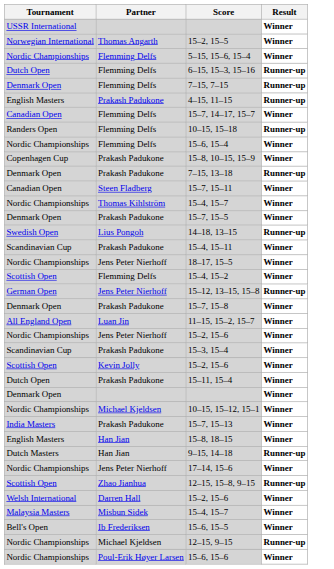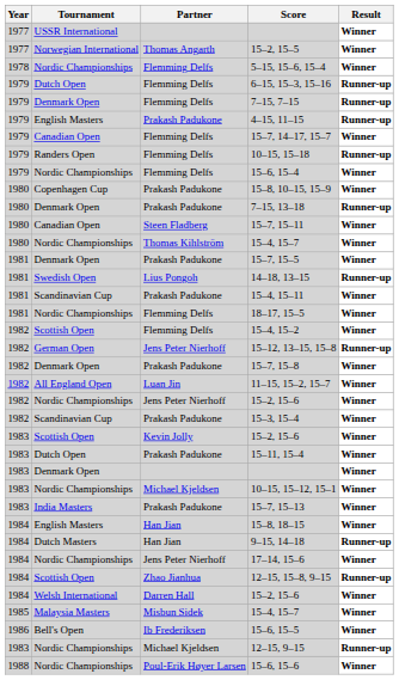 <table class="sortable wikitable" style="font-size: 90%;">
 <tr>
+<th>Year</th>
 <th>Tournament</th>
 <th>Partner</th>
 <th>Score</th>
 <th>Result</th>
 </tr>
 <tr style="background:#D5D5D5">
+<td align="center">1977</td>
 <td><a href='#'>USSR International</a></td>
 <td></td>
 <td></td>
 <td style="text-align:left; background:white"> <strong>Winner</strong></td>
 </tr>
 <tr style="background:#D5D5D5">
+<td align="center">1977</td>
 <td><a href='#'>Norwegian International</a></td>
 <td> <a href='#'>Thomas Angarth</a></td>
 <td>15–2, 15–5</td>
 <td style="text-align:left; background:white"> <strong>Winner</strong></td>
 </tr>
 <tr style="background:#D5D5D5">
+<td align="center">1978</td>
 <td><a href='#'>Nordic Championships</a></td>
 <td> <a href='#'>Flemming Delfs</a></td>
 <td>5–15, 15–6, 15–4</td>
 <td style="text-align:left; background:white"> <strong>Winner</strong></td>
 </tr>
 <tr style="background:#D5D5D5">
+<td align="center">1979</td>
 <td><a href='#'>Dutch Open</a></td>
 <td> Flemming Delfs</td>
 <td>6–15, 15–3, 15–16</td>
 <td style="text-align:left; background:white"> <strong>Runner-up</strong></td>
 </tr>
 <tr style="background:#D5D5D5">
+<td align="center">1979</td>
 <td><a href='#'>Denmark Open</a></td>
 <td> Flemming Delfs</td>
 <td>7–15, 7–15</td>
 <td style="text-align:left; background:white"> <strong>Runner-up</strong></td>
 </tr>
 <tr style="background:#D5D5D5">
+<td align="center">1979</td>
 <td>English Masters</td>
 <td> <a href='#'>Prakash Padukone</a></td>
 <td>4–15, 11–15</td>
 <td style="text-align:left; background:white"> <strong>Runner-up</strong></td>
 </tr>
 <tr style="background:#D5D5D5">
+<td align="center">1979</td>
 <td><a href='#'>Canadian Open</a></td>
 <td> Flemming Delfs</td>
 <td>15–7, 14–17, 15–7</td>
 <td style="text-align:left; background:white"> <strong>Winner</strong></td>
 </tr>
 <tr style="background:#D5D5D5">
+<td align="center">1979</td>
 <td>Randers Open</td>
 <td> Flemming Delfs</td>
 <td>10–15, 15–18</td>
 <td style="text-align:left; background:white"> <strong>Runner-up</strong></td>
 </tr>
 <tr style="background:#D5D5D5">
+<td align="center">1979</td>
 <td>Nordic Championships</td>
 <td> Flemming Delfs</td>
 <td>15–6, 15–4</td>
 <td style="text-align:left; background:white"> <strong>Winner</strong></td>
 </tr>
 <tr style="background:#D5D5D5">
+<td align="center">1980</td>
 <td>Copenhagen Cup</td>
 <td> Prakash Padukone</td>
 <td>15–8, 10–15, 15–9</td>
 <td style="text-align:left; background:white"> <strong>Winner</strong></td>
 </tr>
 <tr style="background:#D5D5D5">
+<td align="center">1980</td>
 <td>Denmark Open</td>
 <td> Prakash Padukone</td>
 <td>7–15, 13–18</td>
 <td style="text-align:left; background:white"> <strong>Runner-up</strong></td>
 </tr>
 <tr style="background:#D5D5D5">
+<td align="center">1980</td>
 <td>Canadian Open</td>
 <td> <a href='#'>Steen Fladberg</a></td>
 <td>15–7, 15–11</td>
 <td style="text-align:left; background:white"> <strong>Winner</strong></td>
 </tr>
 <tr style="background:#D5D5D5">
+<td align="center">1980</td>
 <td>Nordic Championships</td>
 <td> <a href='#'>Thomas Kihlström</a></td>
 <td>15–4, 15–7</td>
 <td style="text-align:left; background:white"> <strong>Winner</strong></td>
 </tr>
 <tr style="background:#D5D5D5">
+<td align="center">1981</td>
 <td>Denmark Open</td>
 <td> Prakash Padukone</td>
 <td>15–7, 15–5</td>
 <td style="text-align:left; background:white"> <strong>Winner</strong></td>
 </tr>
 <tr style="background:#D5D5D5">
+<td align="center">1981</td>
 <td><a href='#'>Swedish Open</a></td>
 <td> <a href='#'>Lius Pongoh</a></td>
 <td>14–18, 13–15</td>
 <td style="text-align:left; background:white"> <strong>Runner-up</strong></td>
 </tr>
 <tr style="background:#D5D5D5">
+<td align="center">1981</td>
 <td>Scandinavian Cup</td>
 <td> Prakash Padukone</td>
 <td>15–4, 15–11</td>
 <td style="text-align:left; background:white"> <strong>Winner</strong></td>
 </tr>
 <tr style="background:#D5D5D5">
+<td align="center">1981</td>
 <td>Nordic Championships</td>
-<td> Jens Peter Nierhoff</td>
+<td> Flemming Delfs</td>
 <td>18–17, 15–5</td>
 <td style="text-align:left; background:white"> <strong>Winner</strong></td>
 </tr>
 <tr style="background:#D5D5D5">
+<td align="center">1982</td>
 <td><a href='#'>Scottish Open</a></td>
 <td> Flemming Delfs</td>
 <td>15–4, 15–2</td>
 <td style="text-align:left; background:white"> <strong>Winner</strong></td>
 </tr>
 <tr style="background:#D5D5D5">
+<td align="center">1982</td>
 <td><a href='#'>German Open</a></td>
 <td> <a href='#'>Jens Peter Nierhoff</a></td>
 <td>15–12, 13–15, 15–8</td>
 <td style="text-align:left; background:white"> <strong>Runner-up</strong></td>
 </tr>
 <tr style="background:#D5D5D5">
+<td align="center">1982</td>
 <td>Denmark Open</td>
 <td> Prakash Padukone</td>
 <td>15–7, 15–8</td>
 <td style="text-align:left; background:white"> <strong>Winner</strong></td>
 </tr>
 <tr style="background:#D5D5D5">
+<td align="center"><a href='#'>1982</a></td>
 <td><a href='#'>All England Open</a></td>
 <td> <a href='#'>Luan Jin</a></td>
 <td>11–15, 15–2, 15–7</td>
 <td style="text-align:left; background:white"> <strong>Winner</strong></td>
 </tr>
 <tr style="background:#D5D5D5">
+<td align="center">1982</td>
 <td>Nordic Championships</td>
 <td> Jens Peter Nierhoff</td>
 <td>15–2, 15–6</td>
 <td style="text-align:left; background:white"> <strong>Winner</strong></td>
 </tr>
 <tr style="background:#D5D5D5">
+<td align="center">1982</td>
 <td>Scandinavian Cup</td>
 <td> Prakash Padukone</td>
 <td>15–3, 15–4</td>
 <td style="text-align:left; background:white"> <strong>Winner</strong></td>
 </tr>
 <tr style="background:#D5D5D5">
+<td align="center">1983</td>
 <td><a href='#'>Scottish Open</a></td>
 <td> <a href='#'>Kevin Jolly</a></td>
 <td>15–2, 15–6</td>
 <td style="text-align:left; background:white"> <strong>Winner</strong></td>
 </tr>
 <tr style="background:#D5D5D5">
+<td align="center">1983</td>
 <td>Dutch Open</td>
 <td> Prakash Padukone</td>
 <td>15–11, 15–4</td>
 <td style="text-align:left; background:white"> <strong>Winner</strong></td>
 </tr>
 <tr style="background:#D5D5D5">
+<td align="center">1983</td>
 <td>Denmark Open</td>
 <td></td>
 <td></td>
 <td style="text-align:left; background:white"> <strong>Winner</strong></td>
 </tr>
 <tr style="background:#D5D5D5">
+<td align="center">1983</td>
 <td>Nordic Championships</td>
 <td> <a href='#'>Michael Kjeldsen</a></td>
 <td>10–15, 15–12, 15–1</td>
 <td style="text-align:left; background:white"> <strong>Winner</strong></td>
 </tr>
 <tr style="background:#D5D5D5">
+<td align="center">1983</td>
 <td><a href='#'>India Masters</a></td>
 <td> Prakash Padukone</td>
 <td>15–7, 15–13</td>
 <td style="text-align:left; background:white"> <strong>Winner</strong></td>
 </tr>
 <tr style="background:#D5D5D5">
+<td align="center">1984</td>
 <td>English Masters</td>
 <td> <a href='#'>Han Jian</a></td>
 <td>15–8, 18–15</td>
 <td style="text-align:left; background:white"> <strong>Winner</strong></td>
 </tr>
 <tr style="background:#D5D5D5">
+<td align="center">1984</td>
 <td>Dutch Masters</td>
 <td> Han Jian</td>
 <td>9–15, 14–18</td>
 <td style="text-align:left; background:white"> <strong>Runner-up</strong></td>
 </tr>
 <tr style="background:#D5D5D5">
+<td align="center">1984</td>
 <td>Nordic Championships</td>
 <td> Jens Peter Nierhoff</td>
 <td>17–14, 15–6</td>
 <td style="text-align:left; background:white"> <strong>Winner</strong></td>
 </tr>
 <tr style="background:#D5D5D5">
+<td align="center">1984</td>
 <td><a href='#'>Scottish Open</a></td>
 <td> <a href='#'>Zhao Jianhua</a></td>
 <td>12–15, 15–8, 9–15</td>
 <td style="text-align:left; background:white"> <strong>Runner-up</strong></td>
 </tr>
 <tr style="background:#D5D5D5">
+<td align="center">1984</td>
 <td><a href='#'>Welsh International</a></td>
 <td> <a href='#'>Darren Hall</a></td>
 <td>15–2, 15–6</td>
 <td style="text-align:left; background:white"> <strong>Winner</strong></td>
 </tr>
 <tr style="background:#D5D5D5">
+<td align="center">1985</td>
 <td><a href='#'>Malaysia Masters</a></td>
 <td> <a href='#'>Misbun Sidek</a></td>
 <td>15–4, 15–7</td>
 <td style="text-align:left; background:white"> <strong>Winner</strong></td>
 </tr>
 <tr style="background:#D5D5D5">
+<td align="center">1986</td>
 <td>Bell's Open</td>
 <td> <a href='#'>Ib Frederiksen</a></td>
 <td>15–6, 15–5</td>
 <td style="text-align:left; background:white"> <strong>Winner</strong></td>
 </tr>
 <tr style="background:#D5D5D5">
+<td align="center">1983</td>
 <td>Nordic Championships</td>
 <td> Michael Kjeldsen</td>
 <td>12–15, 9–15</td>
 <td style="text-align:left; background:white"> <strong>Runner-up</strong></td>
 </tr>
 <tr style="background:#D5D5D5">
+<td align="center">1988</td>
 <td>Nordic Championships</td>
 <td> <a href='#'>Poul-Erik Høyer Larsen</a></td>
 <td>15–6, 15–6</td>
 <td style="text-align:left; background:white"> <strong>Winner</strong></td>
 </tr>
 </table>
